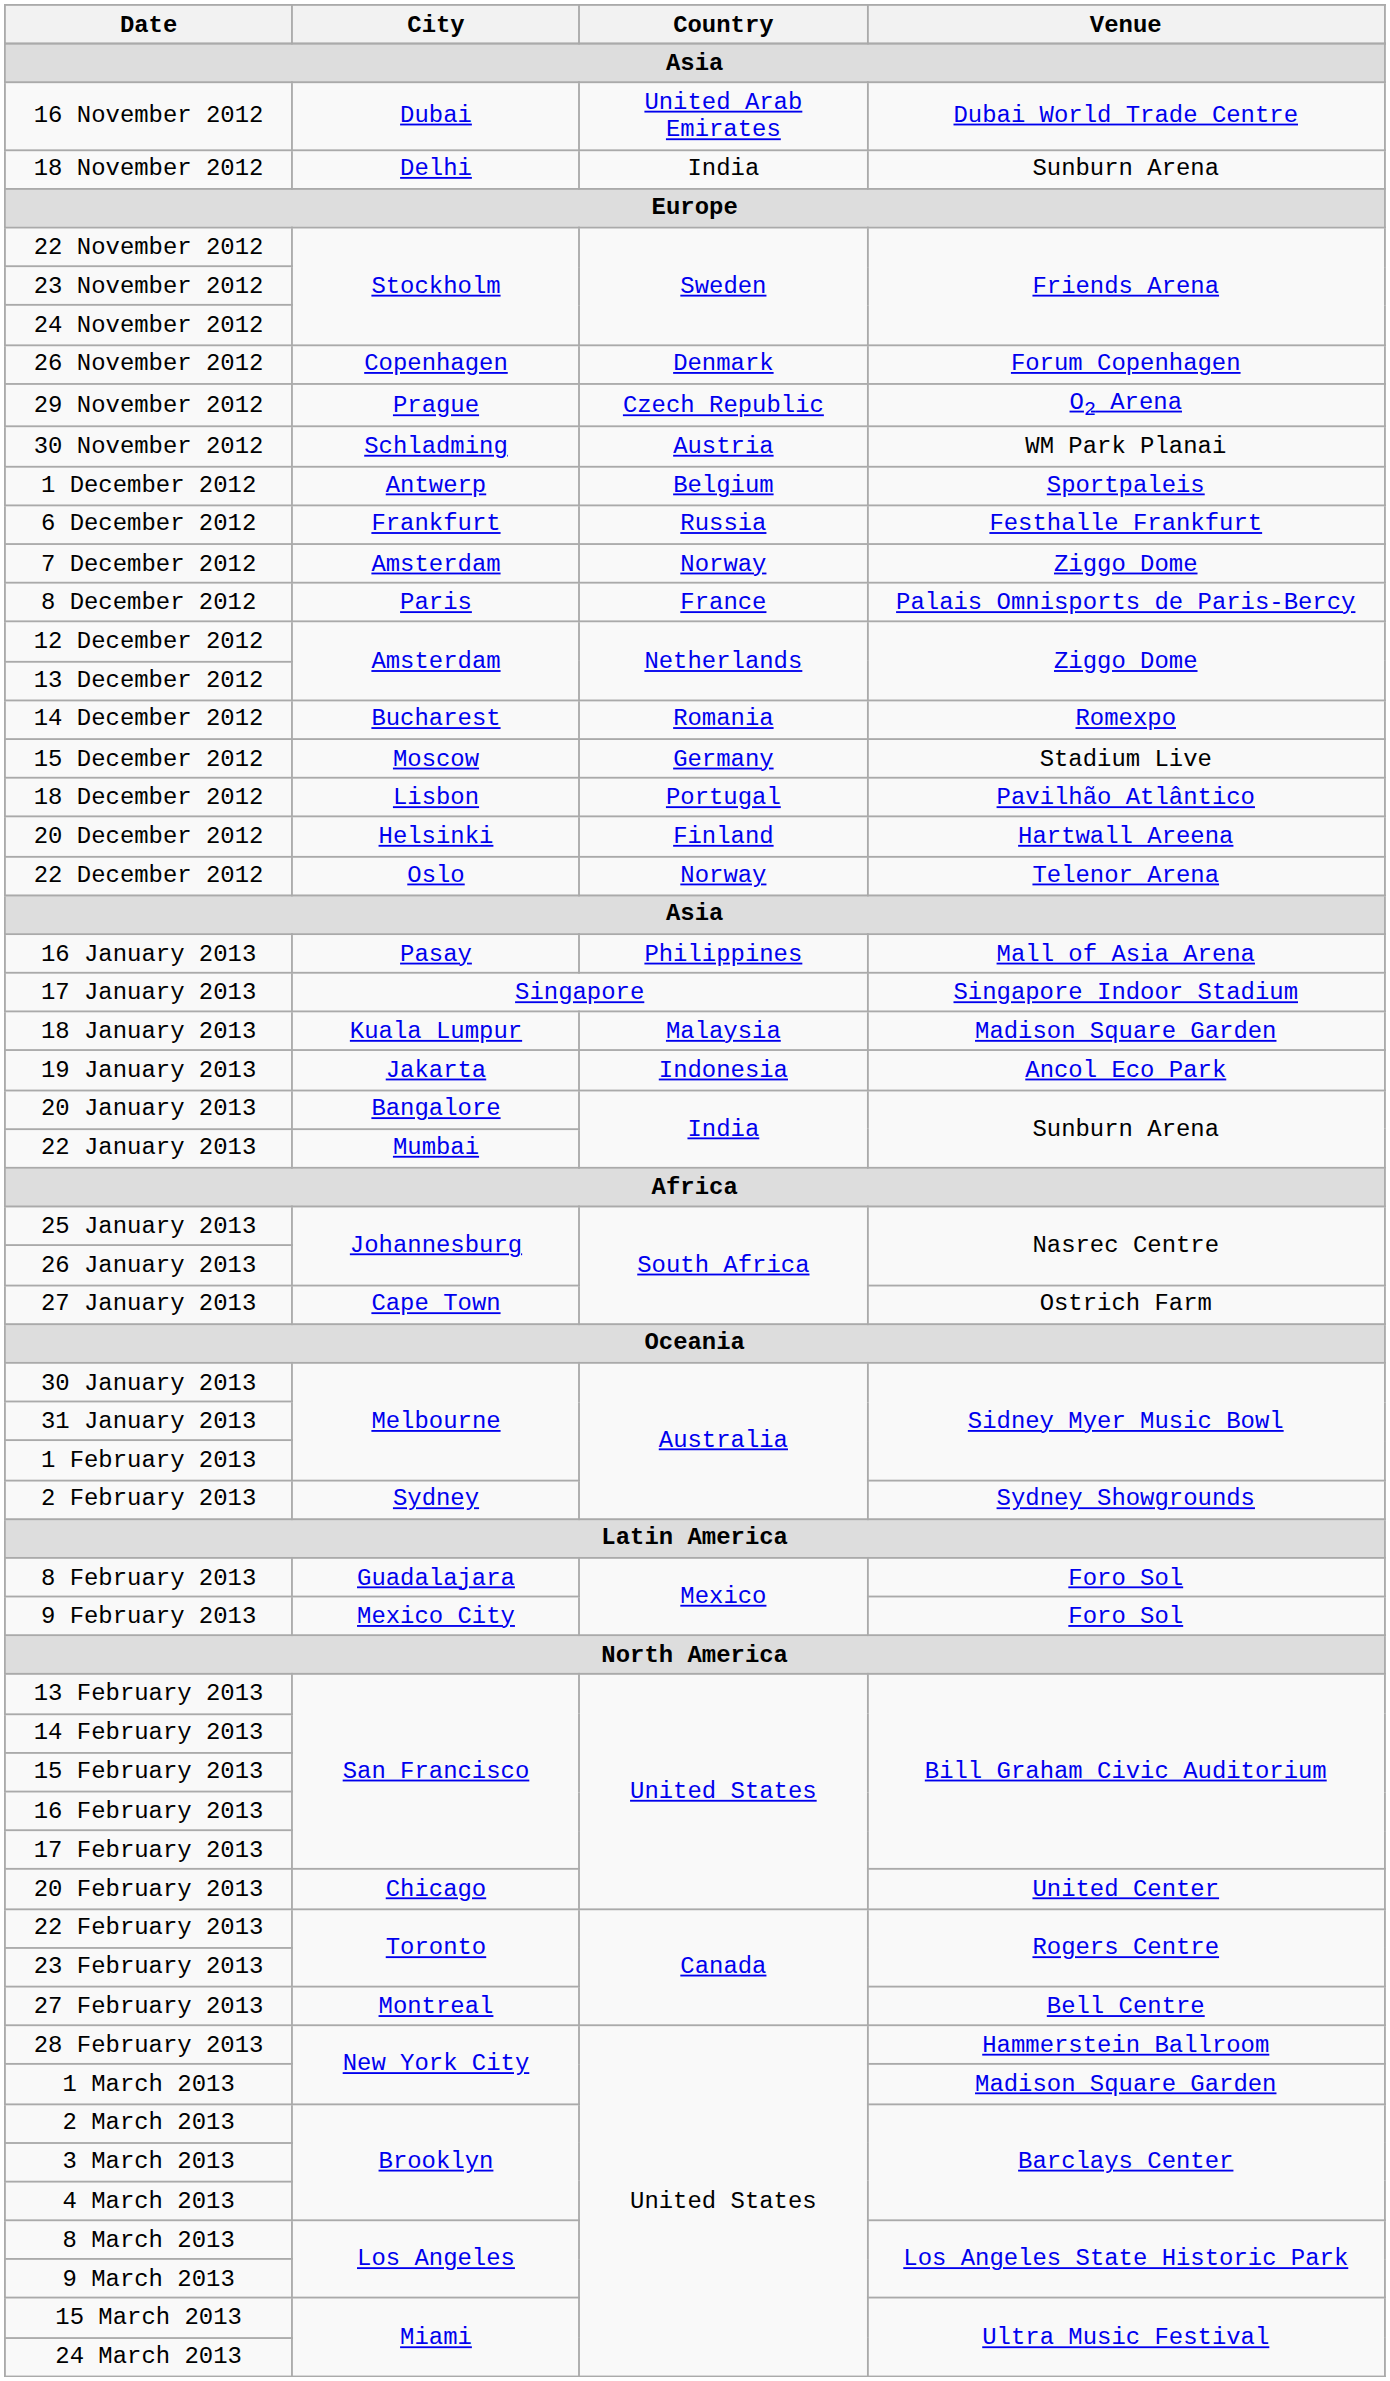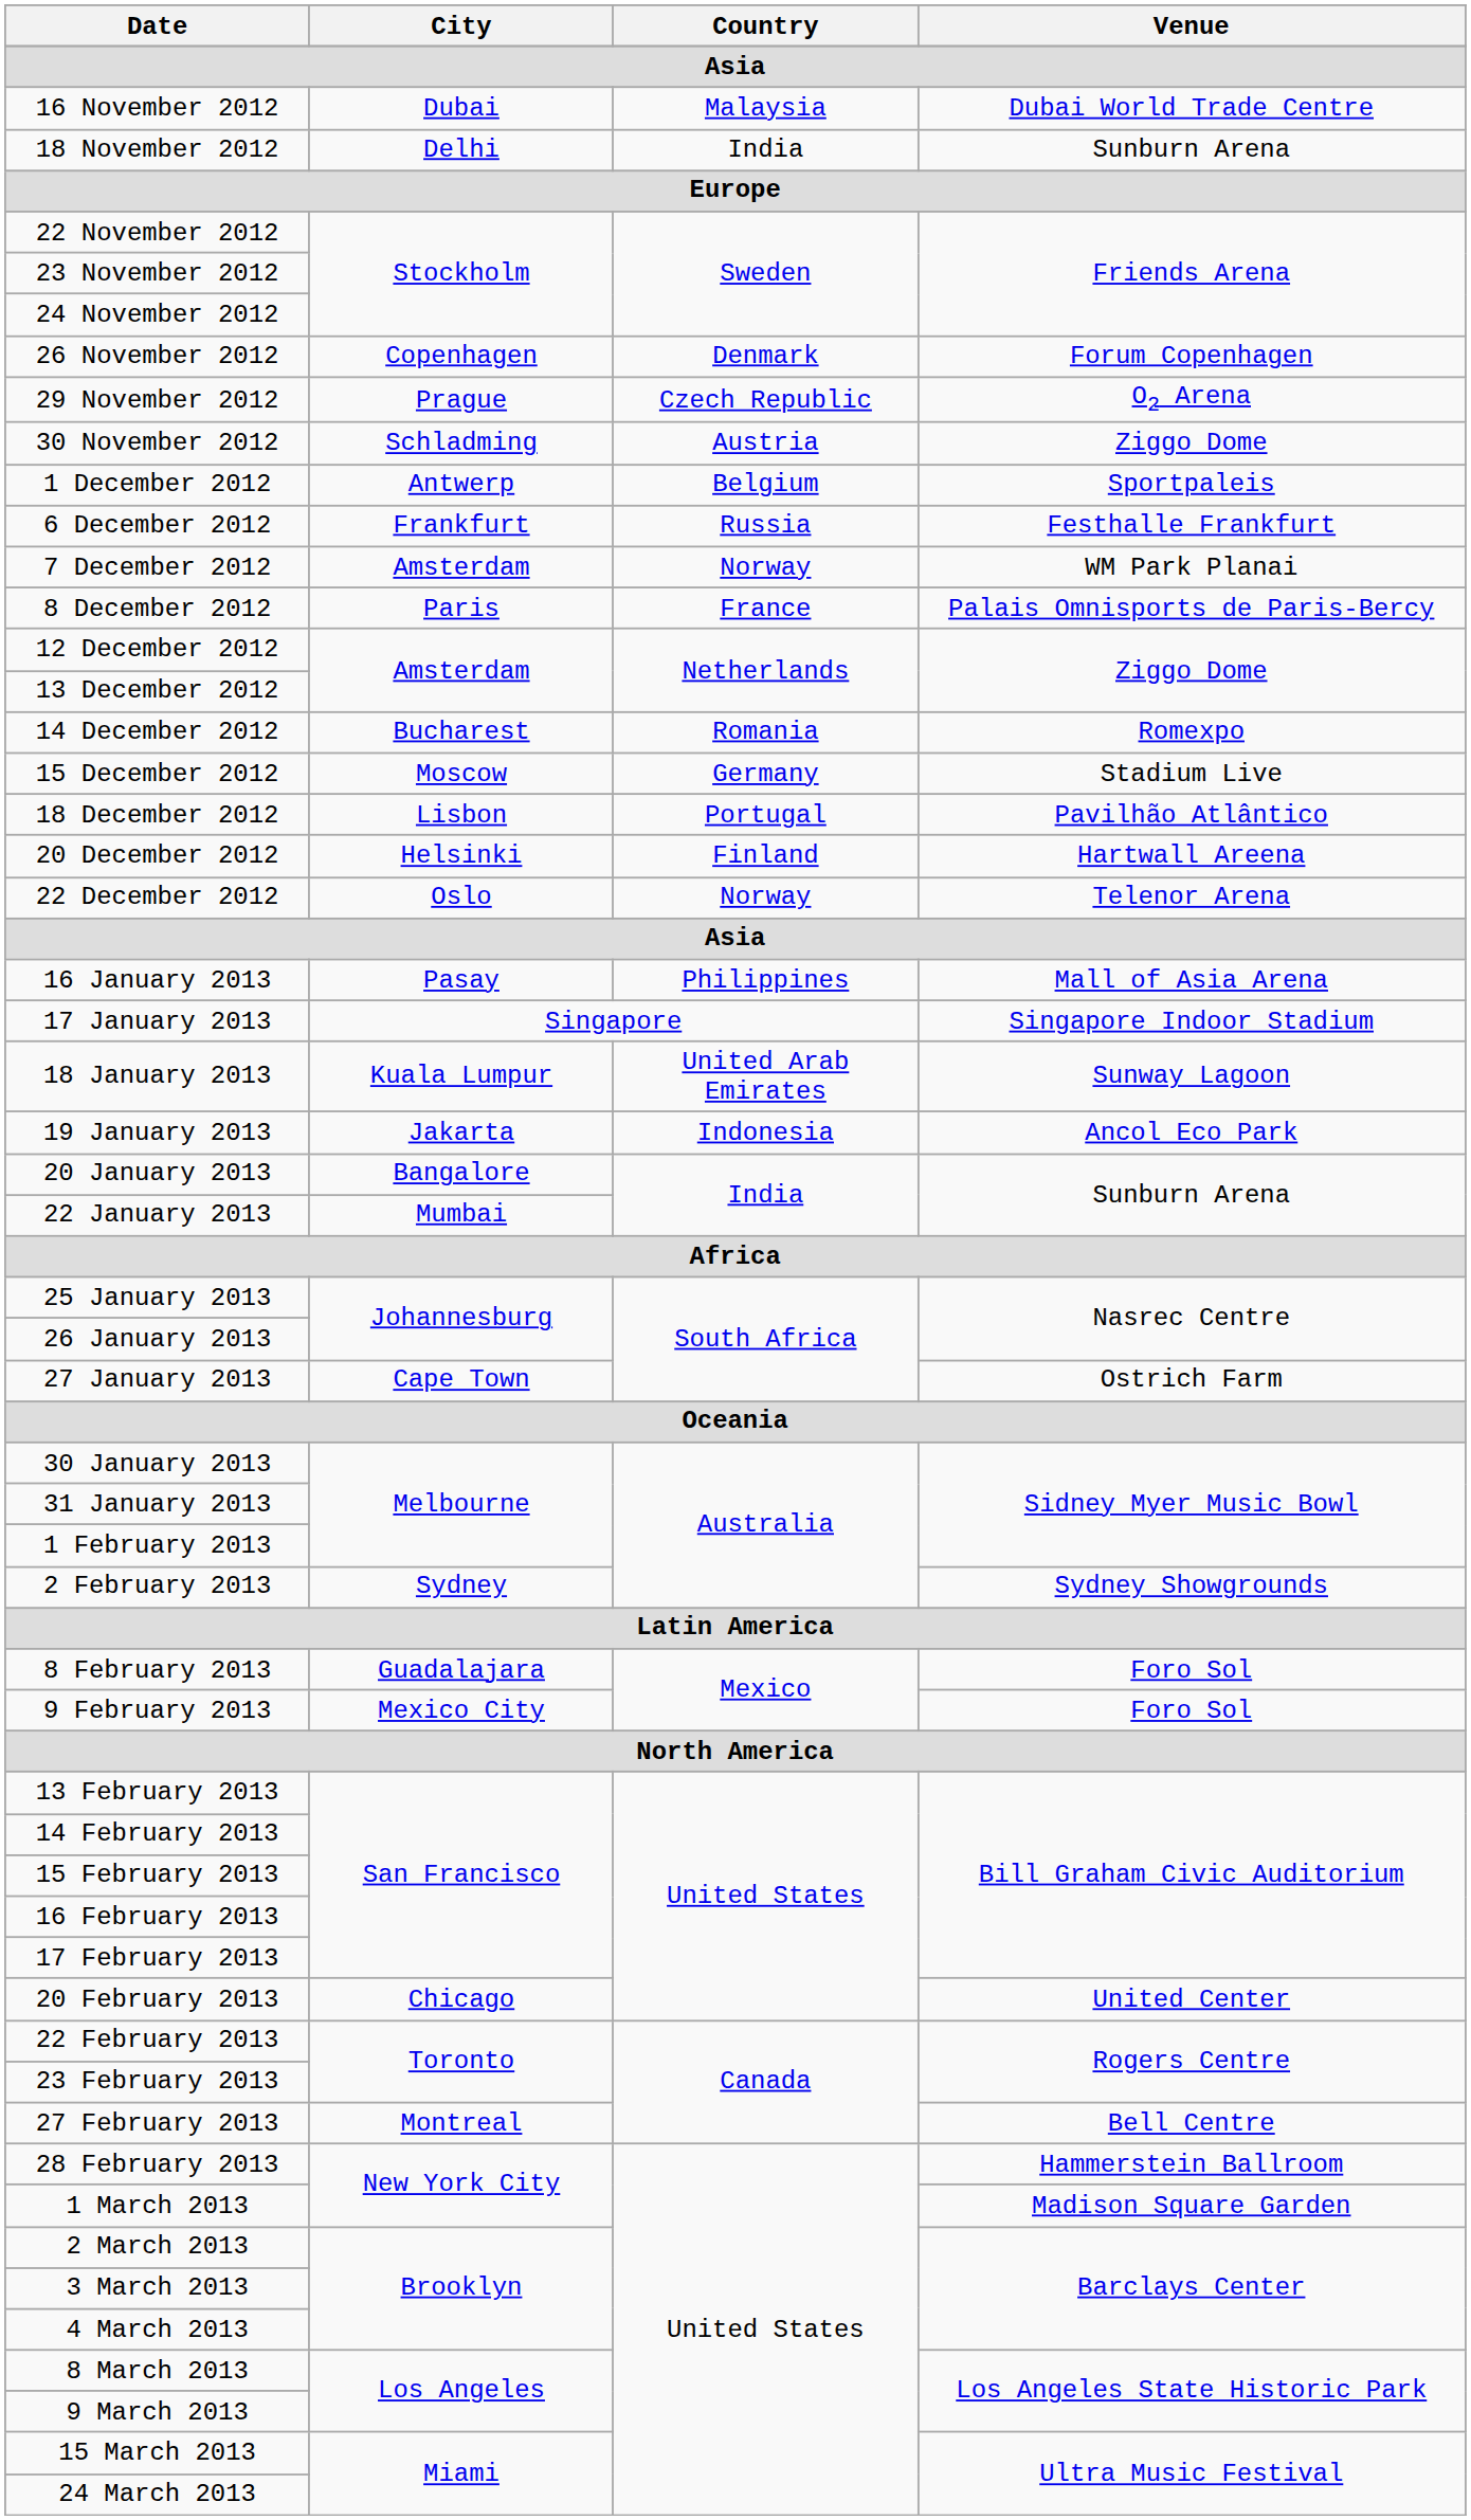 <table class="wikitable" style="text-align:center;">
 <tr>
 <th width="150">Date</th>
 <th width="150">City</th>
 <th width="150">Country</th>
 <th width="275">Venue</th>
 </tr>
 <tr>
 </tr>
 <tr style="background:#ddd;">
 <td colspan="4"><strong>Asia</strong></td>
 </tr>
 <tr>
 <td>16 November 2012</td>
 <td><a href='#'>Dubai</a></td>
-<td><a href='#'>United Arab Emirates</a></td>
+<td><a href='#'>Malaysia</a></td>
 <td><a href='#'>Dubai World Trade Centre</a></td>
 </tr>
 <tr>
 <td>18 November 2012</td>
 <td><a href='#'>Delhi</a></td>
 <td>India</td>
 <td>Sunburn Arena</td>
 </tr>
 <tr style="background:#ddd;">
 <td colspan="4"><strong>Europe</strong></td>
 </tr>
 <tr>
 <td>22 November 2012</td>
 <td rowspan="3"><a href='#'>Stockholm</a></td>
 <td rowspan="3"><a href='#'>Sweden</a></td>
 <td rowspan="3"><a href='#'>Friends Arena</a></td>
 </tr>
 <tr>
 <td>23 November 2012</td>
 </tr>
 <tr>
 <td>24 November 2012</td>
 </tr>
 <tr>
 <td>26 November 2012</td>
 <td><a href='#'>Copenhagen</a></td>
 <td><a href='#'>Denmark</a></td>
 <td><a href='#'>Forum Copenhagen</a></td>
 </tr>
 <tr>
 <td>29 November 2012</td>
 <td><a href='#'>Prague</a></td>
 <td><a href='#'>Czech Republic</a></td>
 <td><a href='#'>O<sub>2</sub> Arena</a></td>
 </tr>
 <tr>
 <td>30 November 2012</td>
 <td><a href='#'>Schladming</a></td>
 <td><a href='#'>Austria</a></td>
-<td>WM Park Planai</td>
+<td><a href='#'>Ziggo Dome</a></td>
 </tr>
 <tr>
 <td>1 December 2012</td>
 <td><a href='#'>Antwerp</a></td>
 <td><a href='#'>Belgium</a></td>
 <td><a href='#'>Sportpaleis</a></td>
 </tr>
 <tr>
 <td>6 December 2012</td>
 <td><a href='#'>Frankfurt</a></td>
 <td><a href='#'>Russia</a></td>
 <td><a href='#'>Festhalle Frankfurt</a></td>
 </tr>
 <tr>
 <td>7 December 2012</td>
 <td><a href='#'>Amsterdam</a></td>
 <td><a href='#'>Norway</a></td>
-<td><a href='#'>Ziggo Dome</a></td>
+<td>WM Park Planai</td>
 </tr>
 <tr>
 <td>8 December 2012</td>
 <td><a href='#'>Paris</a></td>
 <td><a href='#'>France</a></td>
 <td><a href='#'>Palais Omnisports de Paris-Bercy</a></td>
 </tr>
 <tr>
 <td>12 December 2012</td>
 <td rowspan="2"><a href='#'>Amsterdam</a></td>
 <td rowspan="2"><a href='#'>Netherlands</a></td>
 <td rowspan="2"><a href='#'>Ziggo Dome</a></td>
 </tr>
 <tr>
 <td>13 December 2012</td>
 </tr>
 <tr>
 <td>14 December 2012</td>
 <td><a href='#'>Bucharest</a></td>
 <td><a href='#'>Romania</a></td>
 <td><a href='#'>Romexpo</a></td>
 </tr>
 <tr>
 <td>15 December 2012</td>
 <td><a href='#'>Moscow</a></td>
 <td><a href='#'>Germany</a></td>
 <td>Stadium Live</td>
 </tr>
 <tr>
 <td>18 December 2012</td>
 <td><a href='#'>Lisbon</a></td>
 <td><a href='#'>Portugal</a></td>
 <td><a href='#'>Pavilhão Atlântico</a></td>
 </tr>
 <tr>
 <td>20 December 2012</td>
 <td><a href='#'>Helsinki</a></td>
 <td><a href='#'>Finland</a></td>
 <td><a href='#'>Hartwall Areena</a></td>
 </tr>
 <tr>
 <td>22 December 2012</td>
 <td><a href='#'>Oslo</a></td>
 <td><a href='#'>Norway</a></td>
 <td><a href='#'>Telenor Arena</a></td>
 </tr>
 <tr style="background:#ddd;">
 <td colspan="4"><strong>Asia</strong></td>
 </tr>
 <tr>
 <td>16 January 2013</td>
 <td><a href='#'>Pasay</a></td>
 <td><a href='#'>Philippines</a></td>
 <td><a href='#'>Mall of Asia Arena</a></td>
 </tr>
 <tr>
 <td>17 January 2013</td>
 <td colspan="2"><a href='#'>Singapore</a></td>
 <td><a href='#'>Singapore Indoor Stadium</a></td>
 </tr>
 <tr>
 <td>18 January 2013</td>
 <td><a href='#'>Kuala Lumpur</a></td>
-<td><a href='#'>Malaysia</a></td>
-<td><a href='#'>Madison Square Garden</a></td>
+<td><a href='#'>United Arab Emirates</a></td>
+<td><a href='#'>Sunway Lagoon</a></td>
 </tr>
 <tr>
 <td>19 January 2013</td>
 <td><a href='#'>Jakarta</a></td>
 <td><a href='#'>Indonesia</a></td>
 <td><a href='#'>Ancol Eco Park</a></td>
 </tr>
 <tr>
 <td>20 January 2013</td>
 <td><a href='#'>Bangalore</a></td>
 <td rowspan="2"><a href='#'>India</a></td>
 <td rowspan="2">Sunburn Arena</td>
 </tr>
 <tr>
 <td>22 January 2013</td>
 <td><a href='#'>Mumbai</a></td>
 </tr>
 <tr style="background:#ddd;">
 <td colspan="4"><strong>Africa</strong></td>
 </tr>
 <tr>
 <td>25 January 2013</td>
 <td rowspan="2"><a href='#'>Johannesburg</a></td>
 <td rowspan="3"><a href='#'>South Africa</a></td>
 <td rowspan="2">Nasrec Centre</td>
 </tr>
 <tr>
 <td>26 January 2013</td>
 </tr>
 <tr>
 <td>27 January 2013</td>
 <td><a href='#'>Cape Town</a></td>
 <td>Ostrich Farm</td>
 </tr>
 <tr style="background:#ddd;">
 <td colspan="4"><strong>Oceania</strong></td>
 </tr>
 <tr>
 <td>30 January 2013</td>
 <td rowspan="3"><a href='#'>Melbourne</a></td>
 <td rowspan="4"><a href='#'>Australia</a></td>
 <td rowspan="3"><a href='#'>Sidney Myer Music Bowl</a></td>
 </tr>
 <tr>
 <td>31 January 2013</td>
 </tr>
 <tr>
 <td>1 February 2013</td>
 </tr>
 <tr>
 <td>2 February 2013</td>
 <td><a href='#'>Sydney</a></td>
 <td><a href='#'>Sydney Showgrounds</a></td>
 </tr>
 <tr style="background:#ddd;">
 <td colspan="4"><strong>Latin America</strong></td>
 </tr>
 <tr>
 <td>8 February 2013</td>
 <td><a href='#'>Guadalajara</a></td>
 <td rowspan="2"><a href='#'>Mexico</a></td>
 <td><a href='#'>Foro Sol</a></td>
 </tr>
 <tr>
 <td>9 February 2013</td>
 <td><a href='#'>Mexico City</a></td>
 <td><a href='#'>Foro Sol</a></td>
 </tr>
 <tr style="background:#ddd;">
 <td colspan="4"><strong>North America</strong></td>
 </tr>
 <tr>
 <td>13 February 2013</td>
 <td rowspan="5"><a href='#'>San Francisco</a></td>
 <td rowspan="6"><a href='#'>United States</a></td>
 <td rowspan="5"><a href='#'>Bill Graham Civic Auditorium</a></td>
 </tr>
 <tr>
 <td>14 February 2013</td>
 </tr>
 <tr>
 <td>15 February 2013</td>
 </tr>
 <tr>
 <td>16 February 2013</td>
 </tr>
 <tr>
 <td>17 February 2013</td>
 </tr>
 <tr>
 <td>20 February 2013</td>
 <td><a href='#'>Chicago</a></td>
 <td><a href='#'>United Center</a></td>
 </tr>
 <tr>
 <td>22 February 2013</td>
 <td rowspan="2"><a href='#'>Toronto</a></td>
 <td rowspan="3"><a href='#'>Canada</a></td>
 <td rowspan="2"><a href='#'>Rogers Centre</a></td>
 </tr>
 <tr>
 <td>23 February 2013</td>
 </tr>
 <tr>
 <td>27 February 2013</td>
 <td><a href='#'>Montreal</a></td>
 <td><a href='#'>Bell Centre</a></td>
 </tr>
 <tr>
 <td>28 February 2013</td>
 <td rowspan="2"><a href='#'>New York City</a></td>
 <td rowspan="9">United States</td>
 <td><a href='#'>Hammerstein Ballroom</a></td>
 </tr>
 <tr>
 <td>1 March 2013</td>
 <td><a href='#'>Madison Square Garden</a></td>
 </tr>
 <tr>
 <td>2 March 2013</td>
 <td rowspan="3"><a href='#'>Brooklyn</a></td>
 <td rowspan="3"><a href='#'>Barclays Center</a></td>
 </tr>
 <tr>
 <td>3 March 2013</td>
 </tr>
 <tr>
 <td>4 March 2013</td>
 </tr>
 <tr>
 <td>8 March 2013</td>
 <td rowspan="2"><a href='#'>Los Angeles</a></td>
 <td rowspan="2"><a href='#'>Los Angeles State Historic Park</a></td>
 </tr>
 <tr>
 <td>9 March 2013</td>
 </tr>
 <tr>
 <td>15 March 2013</td>
 <td rowspan="2"><a href='#'>Miami</a></td>
 <td rowspan="2"><a href='#'>Ultra Music Festival</a></td>
 </tr>
 <tr>
 <td>24 March 2013</td>
 </tr>
 <tr>
 </tr>
 </table>
